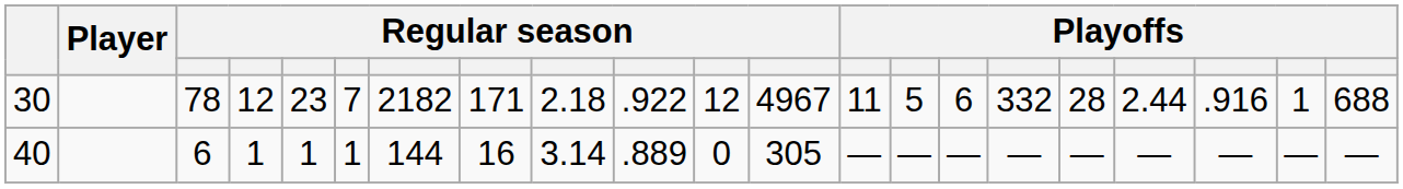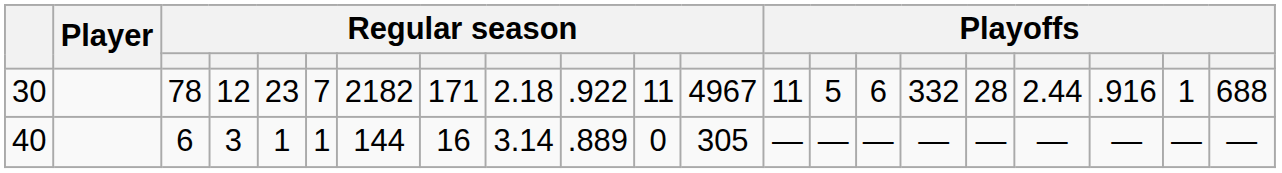 <table class="wikitable plainrowheaders" style="text-align:center;">
 <tr>
 <th scope="col" rowspan="2"></th>
 <th scope="col" rowspan="2">Player</th>
 <th scope=colgroup colspan=10>Regular season</th>
 <th scope=colgroup colspan=9>Playoffs</th>
 </tr>
 <tr>
 <th scope="col"></th>
 <th scope="col"></th>
 <th scope="col"></th>
 <th scope="col"></th>
 <th scope="col"></th>
 <th scope="col"></th>
 <th scope="col"></th>
 <th scope="col"></th>
 <th scope="col"></th>
 <th scope="col"></th>
 <th scope="col"></th>
 <th scope="col"></th>
 <th scope="col"></th>
 <th scope="col"></th>
 <th scope="col"></th>
 <th scope="col"></th>
 <th scope="col"></th>
 <th scope="col"></th>
 <th scope="col"></th>
 </tr>
 <tr>
 <td scope="row">30</td>
 <td align="left"></td>
 <td>78</td>
 <td>12</td>
 <td>23</td>
 <td>7</td>
 <td>2182</td>
 <td>171</td>
 <td>2.18</td>
 <td>.922</td>
-<td>12</td>
+<td>11</td>
 <td>4967</td>
 <td>11</td>
 <td>5</td>
 <td>6</td>
 <td>332</td>
 <td>28</td>
 <td>2.44</td>
 <td>.916</td>
 <td>1</td>
 <td>688</td>
 </tr>
 <tr>
 <td scope="row">40</td>
 <td align="left"></td>
 <td>6</td>
-<td>1</td>
+<td>3</td>
 <td>1</td>
 <td>1</td>
 <td>144</td>
 <td>16</td>
 <td>3.14</td>
 <td>.889</td>
 <td>0</td>
 <td>305</td>
 <td>—</td>
 <td>—</td>
 <td>—</td>
 <td>—</td>
 <td>—</td>
 <td>—</td>
 <td>—</td>
 <td>—</td>
 <td>—</td>
 </tr>
 </table>
